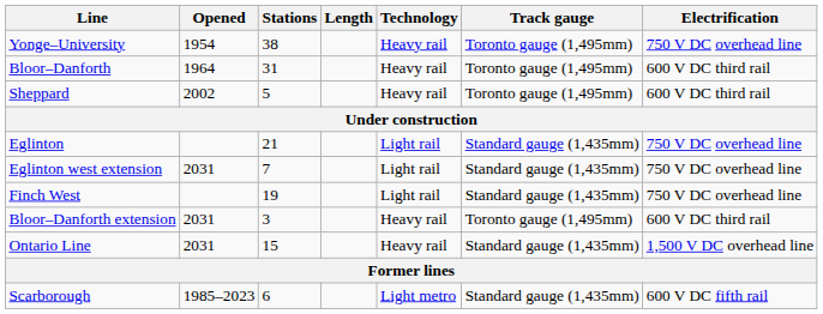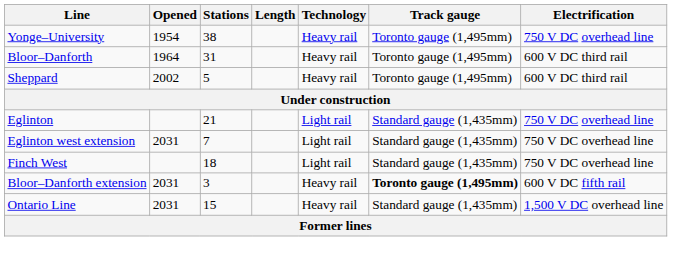 <table class="wikitable">
 <tr valign="top">
 <th>Line</th>
 <th>Opened</th>
 <th>Stations</th>
 <th>Length</th>
 <th>Technology</th>
 <th>Track gauge</th>
 <th>Electrification</th>
 </tr>
 <tr>
 <td> <a href='#'>Yonge–University</a></td>
 <td>1954</td>
 <td>38</td>
 <td></td>
 <td><a href='#'>Heavy rail</a></td>
 <td><a href='#'>Toronto gauge</a> (1,495mm)</td>
 <td><a href='#'>750 V DC</a> <a href='#'>overhead line</a></td>
 </tr>
 <tr>
 <td> <a href='#'>Bloor–Danforth</a></td>
 <td>1964</td>
 <td>31</td>
 <td></td>
 <td>Heavy rail</td>
 <td>Toronto gauge (1,495mm)</td>
 <td>600 V DC third rail</td>
 </tr>
 <tr>
 <td> <a href='#'>Sheppard</a></td>
 <td>2002</td>
 <td>5</td>
 <td></td>
 <td>Heavy rail</td>
 <td>Toronto gauge (1,495mm)</td>
 <td>600 V DC third rail</td>
 </tr>
 <tr>
 <th colspan="7">Under construction</th>
 </tr>
 <tr>
 <td> <a href='#'>Eglinton</a></td>
 <td></td>
 <td>21</td>
 <td></td>
 <td><a href='#'>Light rail</a></td>
 <td><a href='#'>Standard gauge</a> (1,435mm)</td>
 <td><a href='#'>750 V DC</a> <a href='#'>overhead line</a></td>
 </tr>
 <tr>
 <td> <a href='#'>Eglinton west extension</a></td>
 <td>2031</td>
 <td>7</td>
 <td></td>
 <td>Light rail</td>
 <td>Standard gauge (1,435mm)</td>
 <td>750 V DC overhead line</td>
 </tr>
 <tr>
 <td> <a href='#'>Finch West</a></td>
 <td></td>
-<td>19</td>
+<td>18</td>
 <td></td>
 <td>Light rail</td>
 <td>Standard gauge (1,435mm)</td>
 <td>750 V DC overhead line</td>
 </tr>
 <tr>
 <td> <a href='#'>Bloor–Danforth extension</a></td>
 <td>2031</td>
 <td>3</td>
 <td></td>
 <td>Heavy rail</td>
-<td>Toronto gauge (1,495mm)</td>
-<td>600 V DC third rail</td>
+<td><strong>Toronto gauge (1,495mm)</strong></td>
+<td>600 V DC <a href='#'>fifth rail</a></td>
 </tr>
 <tr>
 <td><a href='#'>Ontario Line</a></td>
 <td>2031</td>
 <td>15</td>
 <td></td>
 <td>Heavy rail</td>
 <td>Standard gauge (1,435mm)</td>
 <td><a href='#'>1,500 V DC</a> overhead line</td>
 </tr>
 <tr>
 <th colspan="7">Former lines</th>
 </tr>
-<tr>
-<td> <a href='#'>Scarborough</a></td>
-<td>1985–2023</td>
-<td>6</td>
-<td></td>
-<td><a href='#'>Light metro</a></td>
-<td>Standard gauge (1,435mm)</td>
-<td>600 V DC <a href='#'>fifth rail</a></td>
-</tr>
 </table>
